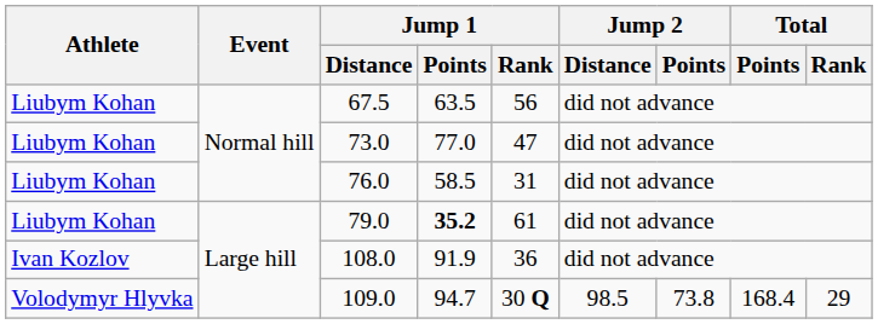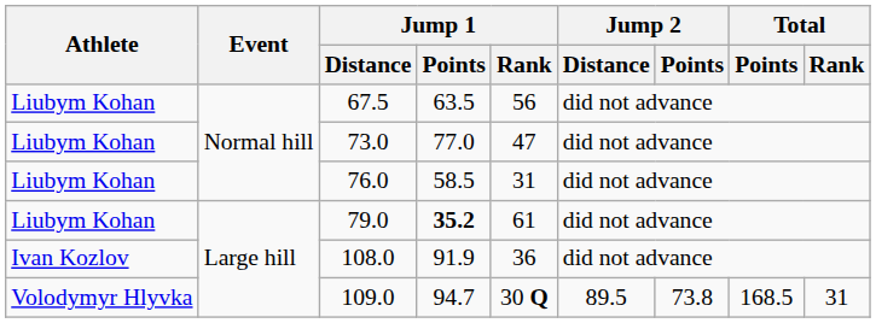 <table class="wikitable" style="font-size:90%">
 <tr>
 <th rowspan="2">Athlete</th>
 <th rowspan="2">Event</th>
 <th colspan="3">Jump 1</th>
 <th colspan="2">Jump 2</th>
 <th colspan="2">Total</th>
 </tr>
 <tr>
 <th>Distance</th>
 <th>Points</th>
 <th>Rank</th>
 <th>Distance</th>
 <th>Points</th>
 <th>Points</th>
 <th>Rank</th>
 </tr>
 <tr>
 <td><a href='#'>Liubym Kohan</a></td>
 <td rowspan="3">Normal hill</td>
 <td align="center">67.5</td>
 <td align="center">63.5</td>
 <td align="center">56</td>
 <td colspan="4">did not advance</td>
 </tr>
 <tr>
 <td><a href='#'>Liubym Kohan</a></td>
 <td align="center">73.0</td>
 <td align="center">77.0</td>
 <td align="center">47</td>
 <td colspan="4">did not advance</td>
 </tr>
 <tr>
 <td><a href='#'>Liubym Kohan</a></td>
 <td align="center">76.0</td>
 <td align="center">58.5</td>
 <td align="center">31</td>
 <td colspan="4">did not advance</td>
 </tr>
 <tr>
 <td><a href='#'>Liubym Kohan</a></td>
 <td rowspan="3">Large hill</td>
 <td align="center">79.0</td>
 <td align="center"><strong>35.2</strong></td>
 <td align="center">61</td>
 <td colspan="4">did not advance</td>
 </tr>
 <tr>
 <td><a href='#'>Ivan Kozlov</a></td>
 <td align="center">108.0</td>
 <td align="center">91.9</td>
 <td align="center">36</td>
 <td colspan="4">did not advance</td>
 </tr>
 <tr>
 <td><a href='#'>Volodymyr Hlyvka</a></td>
 <td align="center">109.0</td>
 <td align="center">94.7</td>
 <td align="center">30 <strong>Q</strong></td>
-<td align="center">98.5</td>
+<td align="center">89.5</td>
 <td align="center">73.8</td>
-<td align="center">168.4</td>
-<td align="center">29</td>
+<td align="center">168.5</td>
+<td align="center">31</td>
 </tr>
 </table>
